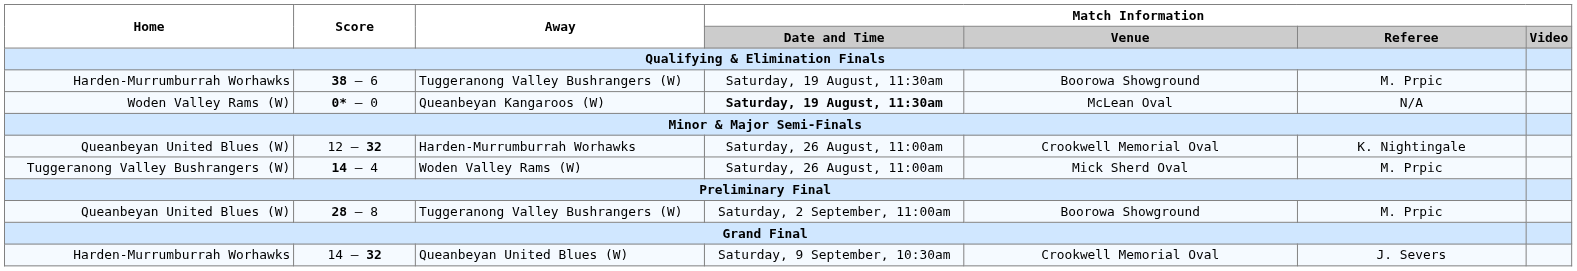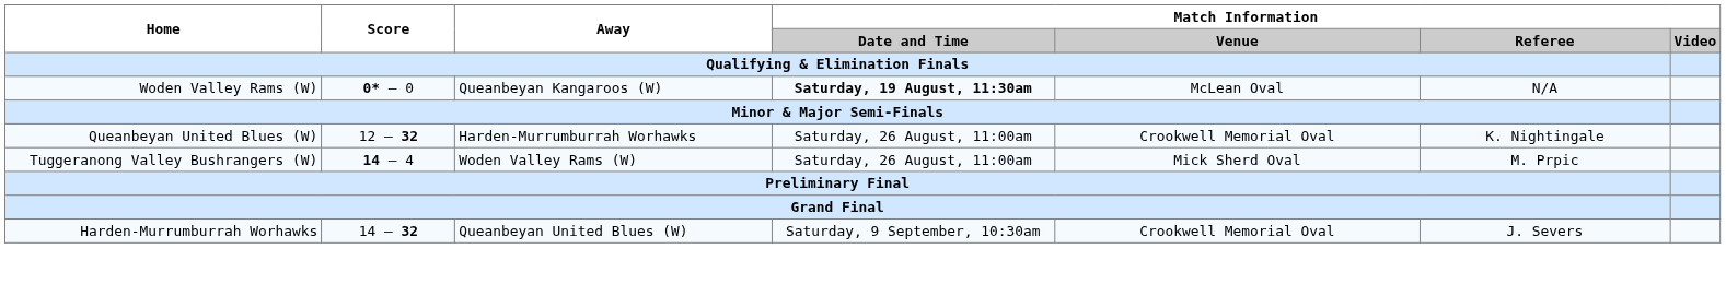 <table width="100%" cellspacing="0" cellpadding="3" border="1" style="border-collapse:collapse;  text-align:center;">
 <tr>
 <th rowspan="2" width="19%">Home</th>
 <th rowspan="2" width="8%">Score</th>
 <th rowspan="2" width="19%">Away</th>
 <th colspan="4">Match Information</th>
 </tr>
 <tr bgcolor="#CCCCCC">
 <th width="17%">Date and Time</th>
 <th width="22%">Venue</th>
 <th width="50%">Referee</th>
 <th>Video</th>
 </tr>
 <tr style="background:#d0e7ff;">
 <td colspan="6"><strong>Qualifying & Elimination Finals</strong></td>
-<td></td>
-</tr>
-<tr style="text-align:center; background:#f5faff;">
-<td align="right">Harden-Murrumburrah Worhawks </td>
-<td><strong>38</strong> – 6</td>
-<td align="left"> Tuggeranong Valley Bushrangers (W)</td>
-<td>Saturday, 19 August, 11:30am</td>
-<td>Boorowa Showground</td>
-<td>M. Prpic</td>
 <td></td>
 </tr>
 <tr style="text-align:center; background:#f5faff;">
 <td align="right">Woden Valley Rams (W) </td>
 <td><strong>0*</strong> – 0</td>
 <td align="left"> Queanbeyan Kangaroos (W)</td>
 <td><strong>Saturday, 19 August, 11:30am</strong></td>
 <td>McLean Oval</td>
 <td>N/A</td>
 <td></td>
 </tr>
 <tr style="background:#d0e7ff;">
 <td colspan="6"><strong>Minor & Major Semi-Finals</strong></td>
 <td></td>
 </tr>
 <tr style="text-align:center; background:#f5faff;">
 <td align="right">Queanbeyan United Blues (W) </td>
 <td>12 – <strong>32</strong></td>
 <td align="left"> Harden-Murrumburrah Worhawks</td>
 <td>Saturday, 26 August, 11:00am</td>
 <td>Crookwell Memorial Oval</td>
 <td>K. Nightingale</td>
 <td></td>
 </tr>
 <tr style="text-align:center; background:#f5faff;">
 <td align="right">Tuggeranong Valley Bushrangers (W) </td>
 <td><strong>14</strong> – 4</td>
 <td align="left"> Woden Valley Rams (W)</td>
 <td>Saturday, 26 August, 11:00am</td>
 <td>Mick Sherd Oval</td>
 <td>M. Prpic</td>
 <td></td>
 </tr>
 <tr style="background:#d0e7ff;">
 <td colspan="6"><strong>Preliminary Final</strong></td>
 <td></td>
 </tr>
-<tr style="text-align:center; background:#f5faff;">
-<td align="right">Queanbeyan United Blues (W) </td>
-<td><strong>28</strong> – 8</td>
-<td align="left"> Tuggeranong Valley Bushrangers (W)</td>
-<td>Saturday, 2 September, 11:00am</td>
-<td>Boorowa Showground</td>
-<td>M. Prpic</td>
-<td></td>
-</tr>
 <tr style="background:#d0e7ff;">
 <td colspan="6"><strong>Grand Final</strong></td>
 <td></td>
 </tr>
 <tr style="text-align:center; background:#f5faff;">
 <td align="right">Harden-Murrumburrah Worhawks </td>
 <td>14 – <strong>32</strong></td>
 <td align="left"> Queanbeyan United Blues (W)</td>
 <td>Saturday, 9 September, 10:30am</td>
 <td>Crookwell Memorial Oval</td>
 <td>J. Severs</td>
 <td></td>
 </tr>
 </table>
